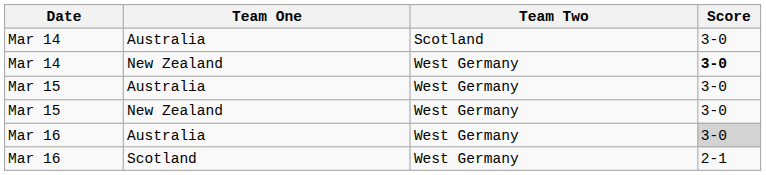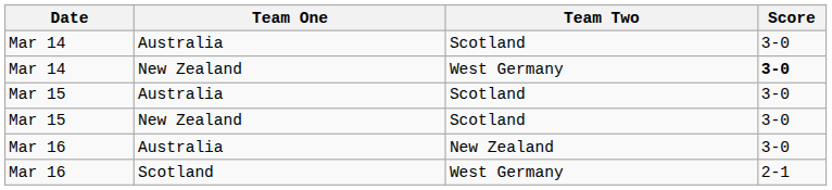 <table class="wikitable">
 <tr>
 <th width=100>Date</th>
 <th width=250>Team One</th>
 <th width=250>Team Two</th>
 <th width=50>Score</th>
 </tr>
 <tr>
 <td>Mar 14</td>
 <td> Australia</td>
 <td> Scotland</td>
 <td>3-0</td>
 </tr>
 <tr>
 <td>Mar 14</td>
 <td> New Zealand</td>
 <td> West Germany</td>
 <td><strong>3-0</strong></td>
 </tr>
 <tr>
 <td>Mar 15</td>
 <td> Australia</td>
-<td> West Germany</td>
+<td> Scotland</td>
 <td>3-0</td>
 </tr>
 <tr>
 <td>Mar 15</td>
 <td> New Zealand</td>
-<td> West Germany</td>
+<td> Scotland</td>
 <td>3-0</td>
 </tr>
 <tr>
 <td>Mar 16</td>
 <td> Australia</td>
-<td> West Germany</td>
-<td style="background: lightgrey;">3-0</td>
+<td> New Zealand</td>
+<td>3-0</td>
 </tr>
 <tr>
 <td>Mar 16</td>
 <td> Scotland</td>
 <td> West Germany</td>
 <td>2-1</td>
 </tr>
 </table>
